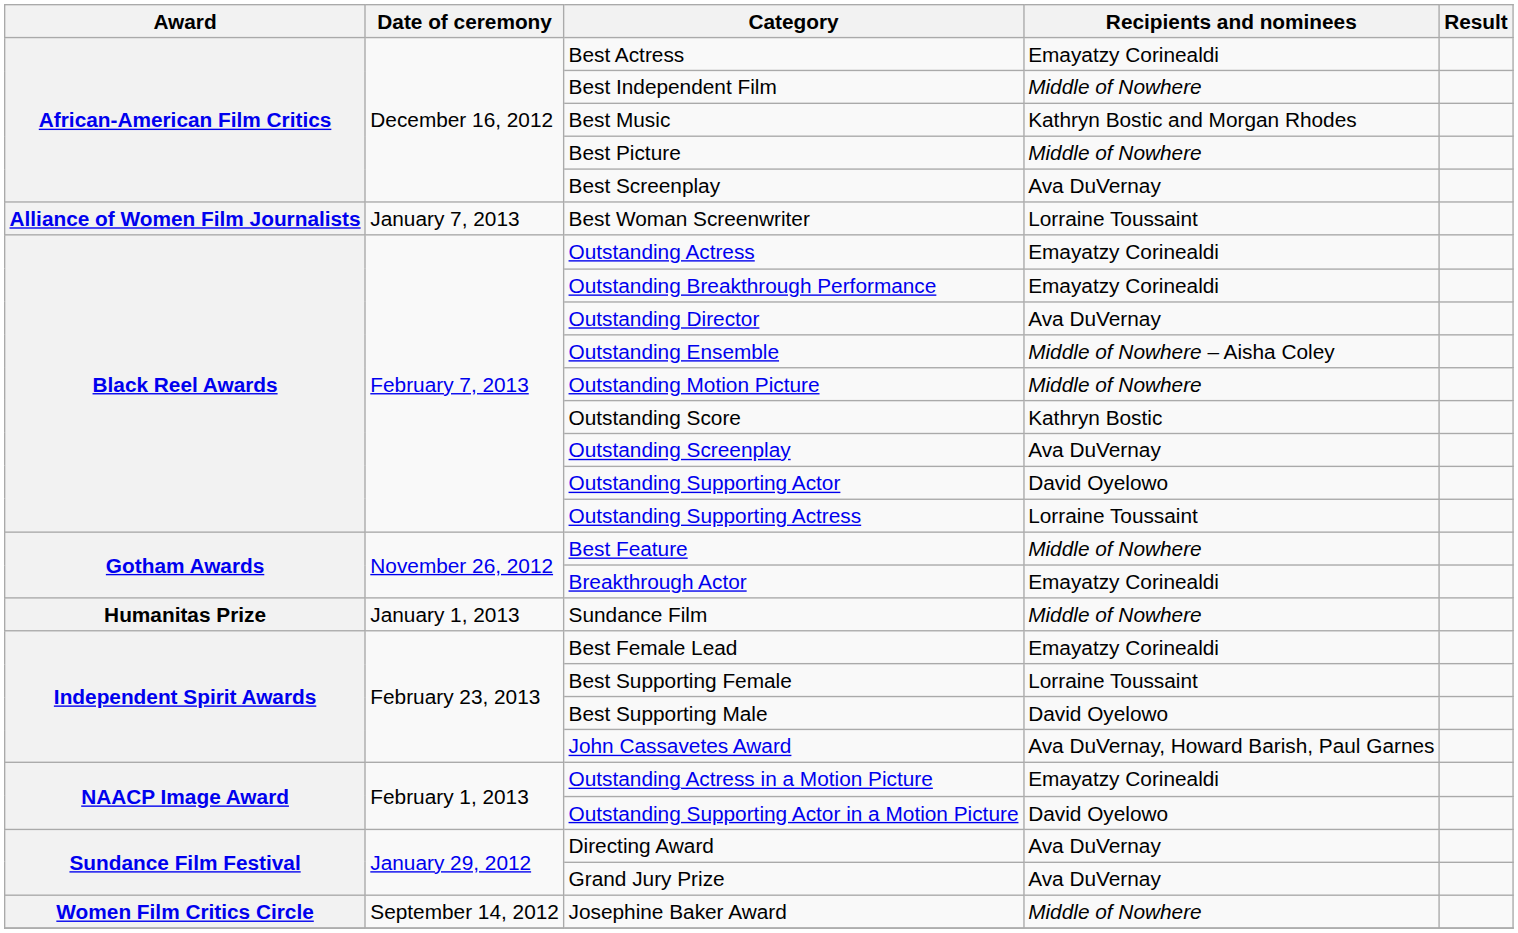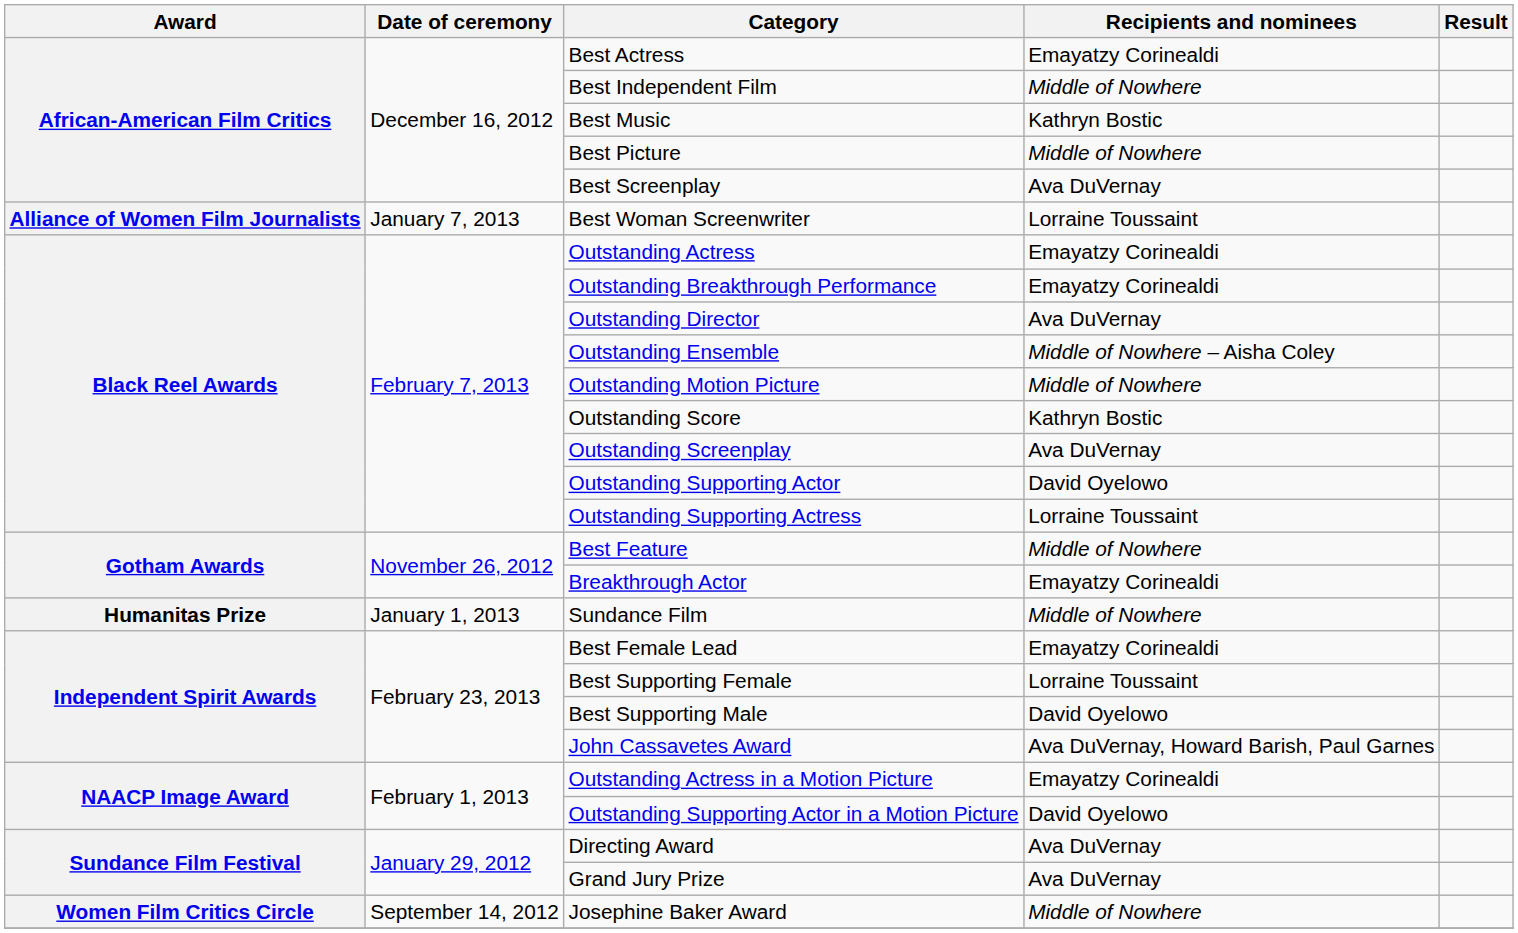 <table class="wikitable plainrowheaders" style="font-size: 95%;">
 <tr>
 <th scope="col">Award</th>
 <th scope="col">Date of ceremony</th>
 <th scope="col">Category</th>
 <th scope="col">Recipients and nominees</th>
 <th scope="col">Result</th>
 </tr>
 <tr>
 <th scope="row" rowspan="5"><a href='#'>African-American Film Critics</a></th>
 <td rowspan="5">December 16, 2012</td>
 <td>Best Actress</td>
 <td>Emayatzy Corinealdi</td>
 <td></td>
 </tr>
 <tr>
 <td>Best Independent Film</td>
 <td><em>Middle of Nowhere</em></td>
 <td></td>
 </tr>
 <tr>
 <td>Best Music</td>
-<td>Kathryn Bostic and Morgan Rhodes</td>
+<td>Kathryn Bostic</td>
 <td></td>
 </tr>
 <tr>
 <td>Best Picture</td>
 <td><em>Middle of Nowhere</em></td>
 <td></td>
 </tr>
 <tr>
 <td>Best Screenplay</td>
 <td>Ava DuVernay</td>
 <td></td>
 </tr>
 <tr>
 <th scope="row"><a href='#'>Alliance of Women Film Journalists</a></th>
 <td>January 7, 2013</td>
 <td>Best Woman Screenwriter</td>
 <td>Lorraine Toussaint</td>
 <td></td>
 </tr>
 <tr>
 <th scope="row" rowspan="9"><a href='#'>Black Reel Awards</a></th>
 <td rowspan="9"><a href='#'>February 7, 2013</a></td>
 <td><a href='#'>Outstanding Actress</a></td>
 <td>Emayatzy Corinealdi</td>
 <td></td>
 </tr>
 <tr>
 <td><a href='#'>Outstanding Breakthrough Performance</a></td>
 <td>Emayatzy Corinealdi</td>
 <td></td>
 </tr>
 <tr>
 <td><a href='#'>Outstanding Director</a></td>
 <td>Ava DuVernay</td>
 <td></td>
 </tr>
 <tr>
 <td><a href='#'>Outstanding Ensemble</a></td>
 <td><em>Middle of Nowhere</em> – Aisha Coley</td>
 <td></td>
 </tr>
 <tr>
 <td><a href='#'>Outstanding Motion Picture</a></td>
 <td><em>Middle of Nowhere</em></td>
 <td></td>
 </tr>
 <tr>
 <td>Outstanding Score</td>
 <td>Kathryn Bostic</td>
 <td></td>
 </tr>
 <tr>
 <td><a href='#'>Outstanding Screenplay</a></td>
 <td>Ava DuVernay</td>
 <td></td>
 </tr>
 <tr>
 <td><a href='#'>Outstanding Supporting Actor</a></td>
 <td>David Oyelowo</td>
 <td></td>
 </tr>
 <tr>
 <td><a href='#'>Outstanding Supporting Actress</a></td>
 <td>Lorraine Toussaint</td>
 <td></td>
 </tr>
 <tr>
 <th scope="row" rowspan="2"><a href='#'>Gotham Awards</a></th>
 <td rowspan="2"><a href='#'>November 26, 2012</a></td>
 <td><a href='#'>Best Feature</a></td>
 <td><em>Middle of Nowhere</em></td>
 <td></td>
 </tr>
 <tr>
 <td><a href='#'>Breakthrough Actor</a></td>
 <td>Emayatzy Corinealdi</td>
 <td></td>
 </tr>
 <tr>
 <th scope="row">Humanitas Prize</th>
 <td>January 1, 2013</td>
 <td>Sundance Film</td>
 <td><em>Middle of Nowhere</em></td>
 <td></td>
 </tr>
 <tr>
 <th scope="row" rowspan="4"><a href='#'>Independent Spirit Awards</a></th>
 <td rowspan="4">February 23, 2013</td>
 <td>Best Female Lead</td>
 <td>Emayatzy Corinealdi</td>
 <td></td>
 </tr>
 <tr>
 <td>Best Supporting Female</td>
 <td>Lorraine Toussaint</td>
 <td></td>
 </tr>
 <tr>
 <td>Best Supporting Male</td>
 <td>David Oyelowo</td>
 <td></td>
 </tr>
 <tr>
 <td><a href='#'>John Cassavetes Award</a></td>
 <td>Ava DuVernay, Howard Barish, Paul Garnes</td>
 <td></td>
 </tr>
 <tr>
 <th scope="row" rowspan="2"><a href='#'>NAACP Image Award</a></th>
 <td rowspan="2">February 1, 2013</td>
 <td><a href='#'>Outstanding Actress in a Motion Picture</a></td>
 <td>Emayatzy Corinealdi</td>
 <td></td>
 </tr>
 <tr>
 <td><a href='#'>Outstanding Supporting Actor in a Motion Picture</a></td>
 <td>David Oyelowo</td>
 <td></td>
 </tr>
 <tr>
 <th scope="row" rowspan="2"><a href='#'>Sundance Film Festival</a></th>
 <td rowspan="2"><a href='#'>January 29, 2012</a></td>
 <td>Directing Award</td>
 <td>Ava DuVernay</td>
 <td></td>
 </tr>
 <tr>
 <td>Grand Jury Prize</td>
 <td>Ava DuVernay</td>
 <td></td>
 </tr>
 <tr>
 <th scope="row"><a href='#'>Women Film Critics Circle</a></th>
 <td>September 14, 2012</td>
 <td>Josephine Baker Award</td>
 <td><em>Middle of Nowhere</em></td>
 <td></td>
 </tr>
 <tr>
 </tr>
 </table>
